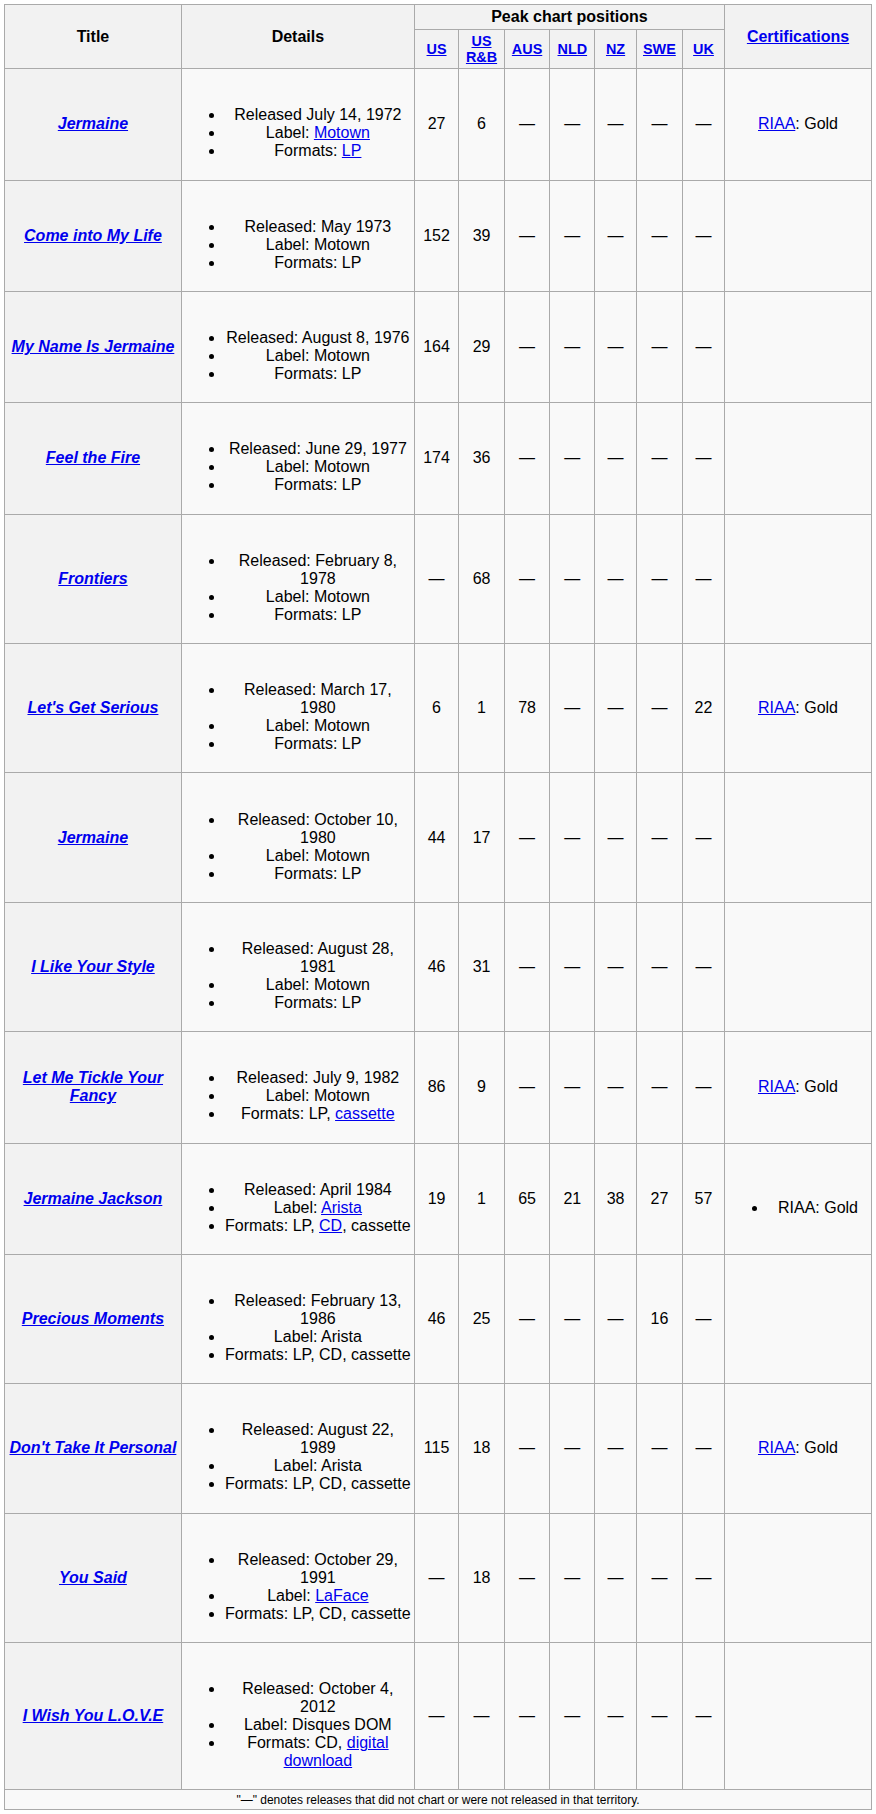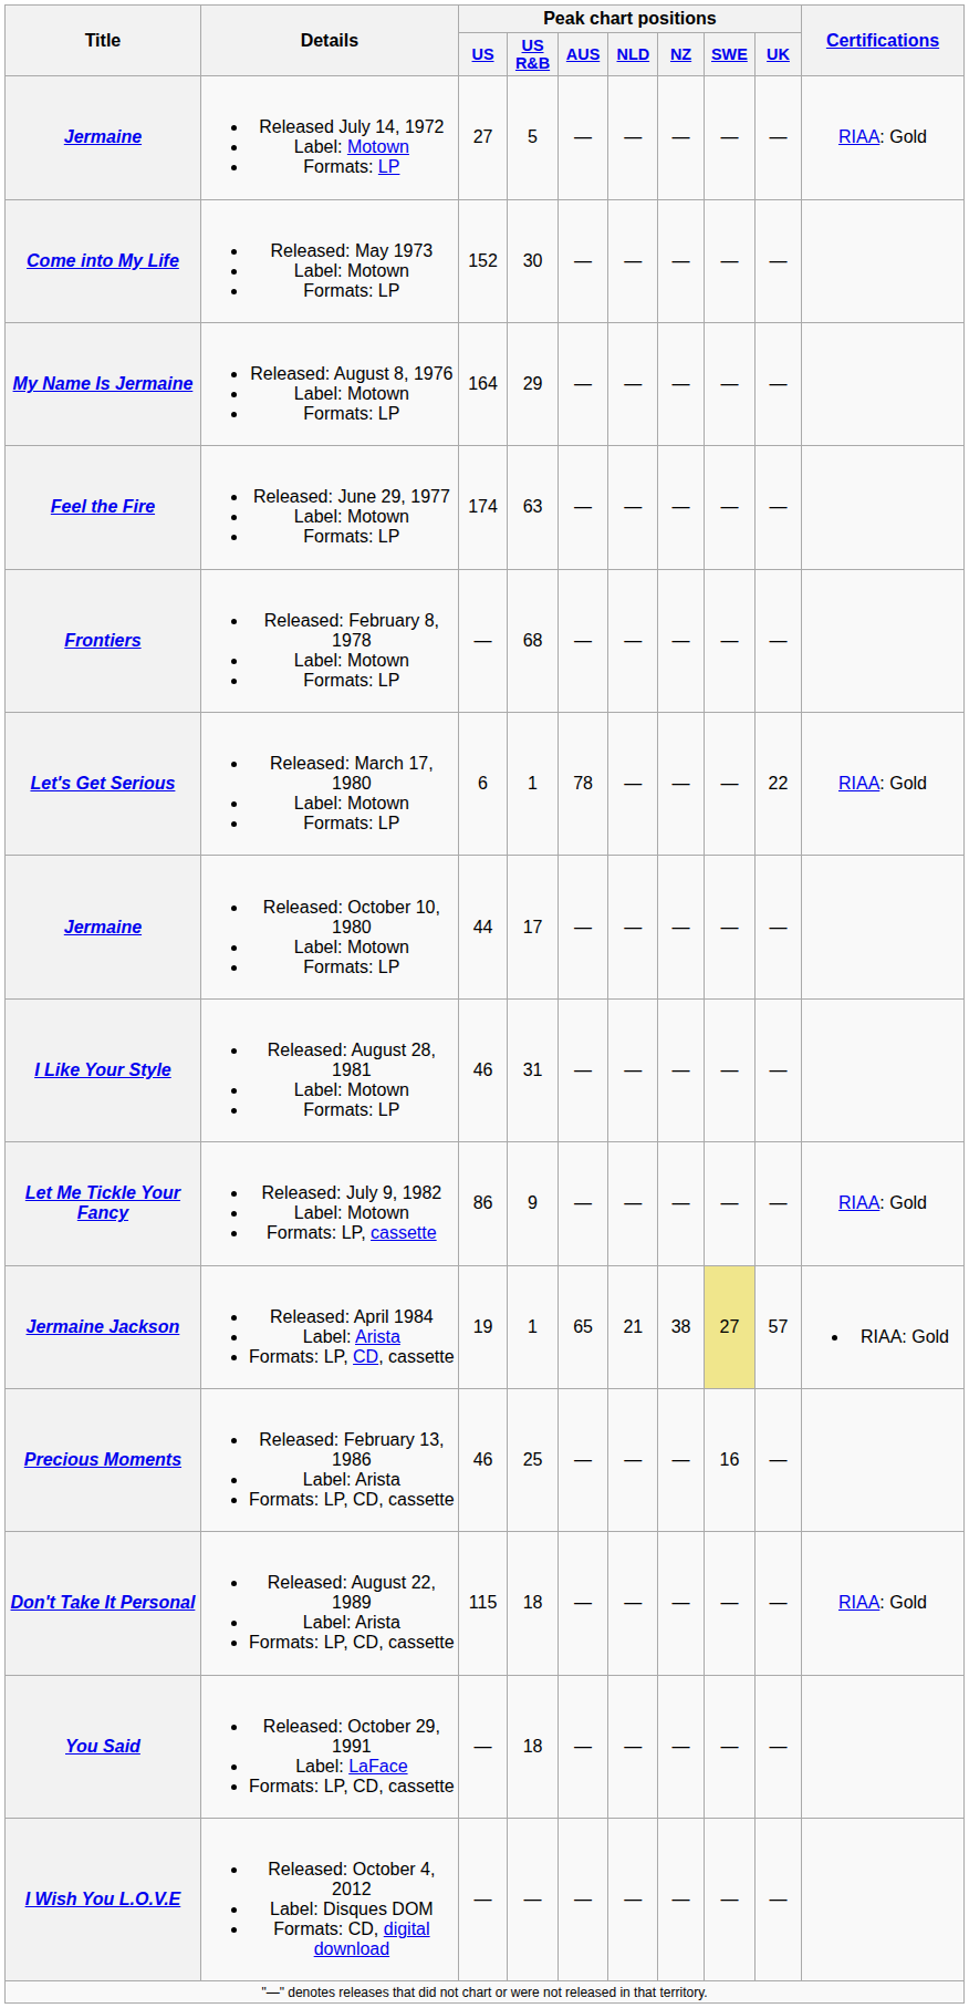 <table class="wikitable plainrowheaders" style="text-align:center;">
 <tr>
 <th scope="col" rowspan="2" style="width:14em;">Title</th>
 <th scope="col" rowspan="2" style="width:18em;">Details</th>
 <th scope="col" colspan="7">Peak chart positions</th>
 <th scope="col" rowspan="2" style="width:10em;"><a href='#'>Certifications</a></th>
 </tr>
 <tr>
 <th scope="col" style="width:3em;font-size:90%;"><a href='#'>US</a><br></th>
 <th scope="col" style="width:3em;font-size:90%;"><a href='#'>US R&B</a><br></th>
 <th scope="col" style="width:3em;font-size:90%;"><a href='#'>AUS</a><br></th>
 <th scope="col" style="width:3em;font-size:90%;"><a href='#'>NLD</a><br></th>
 <th scope="col" style="width:3em;font-size:90%;"><a href='#'>NZ</a><br></th>
 <th scope="col" style="width:3em;font-size:90%;"><a href='#'>SWE</a><br></th>
 <th scope="col" style="width:3em;font-size:90%;"><a href='#'>UK</a><br></th>
 </tr>
 <tr>
 <th scope="row"><em><a href='#'>Jermaine</a></em></th>
 <td><br><ul><li>Released July 14, 1972</li><li>Label: <a href='#'>Motown</a></li><li>Formats: <a href='#'>LP</a></li></ul></td>
 <td>27</td>
-<td>6</td>
+<td>5</td>
 <td>—</td>
 <td>—</td>
 <td>—</td>
 <td>—</td>
 <td>—</td>
 <td><a href='#'>RIAA</a>: Gold</td>
 </tr>
 <tr>
 <th scope="row"><em><a href='#'>Come into My Life</a></em></th>
 <td><br><ul><li>Released: May 1973</li><li>Label: Motown</li><li>Formats: LP</li></ul></td>
 <td>152</td>
-<td>39</td>
+<td>30</td>
 <td>—</td>
 <td>—</td>
 <td>—</td>
 <td>—</td>
 <td>—</td>
 <td></td>
 </tr>
 <tr>
 <th scope="row"><em><a href='#'>My Name Is Jermaine</a></em></th>
 <td><br><ul><li>Released: August 8, 1976</li><li>Label: Motown</li><li>Formats: LP</li></ul></td>
 <td>164</td>
 <td>29</td>
 <td>—</td>
 <td>—</td>
 <td>—</td>
 <td>—</td>
 <td>—</td>
 <td></td>
 </tr>
 <tr>
 <th scope="row"><em><a href='#'>Feel the Fire</a></em></th>
 <td><br><ul><li>Released: June 29, 1977</li><li>Label: Motown</li><li>Formats: LP</li></ul></td>
 <td>174</td>
-<td>36</td>
+<td>63</td>
 <td>—</td>
 <td>—</td>
 <td>—</td>
 <td>—</td>
 <td>—</td>
 <td></td>
 </tr>
 <tr>
 <th scope="row"><em><a href='#'>Frontiers</a></em></th>
 <td><br><ul><li>Released: February 8, 1978</li><li>Label: Motown</li><li>Formats: LP</li></ul></td>
 <td>—</td>
 <td>68</td>
 <td>—</td>
 <td>—</td>
 <td>—</td>
 <td>—</td>
 <td>—</td>
 <td></td>
 </tr>
 <tr>
 <th scope="row"><em><a href='#'>Let's Get Serious</a></em></th>
 <td><br><ul><li>Released: March 17, 1980</li><li>Label: Motown</li><li>Formats: LP</li></ul></td>
 <td>6</td>
 <td>1</td>
 <td>78</td>
 <td>—</td>
 <td>—</td>
 <td>—</td>
 <td>22</td>
 <td><a href='#'>RIAA</a>: Gold</td>
 </tr>
 <tr>
 <th scope="row"><em><a href='#'>Jermaine</a></em></th>
 <td><br><ul><li>Released: October 10, 1980</li><li>Label: Motown</li><li>Formats: LP</li></ul></td>
 <td>44</td>
 <td>17</td>
 <td>—</td>
 <td>—</td>
 <td>—</td>
 <td>—</td>
 <td>—</td>
 <td></td>
 </tr>
 <tr>
 <th scope="row"><em><a href='#'>I Like Your Style</a></em></th>
 <td><br><ul><li>Released:	August 28, 1981</li><li>Label: Motown</li><li>Formats: LP</li></ul></td>
 <td>46</td>
 <td>31</td>
 <td>—</td>
 <td>—</td>
 <td>—</td>
 <td>—</td>
 <td>—</td>
 <td></td>
 </tr>
 <tr>
 <th scope="row"><em><a href='#'>Let Me Tickle Your Fancy</a></em></th>
 <td><br><ul><li>Released: July 9, 1982</li><li>Label: Motown</li><li>Formats: LP, <a href='#'>cassette</a></li></ul></td>
 <td>86</td>
 <td>9</td>
 <td>—</td>
 <td>—</td>
 <td>—</td>
 <td>—</td>
 <td>—</td>
 <td><a href='#'>RIAA</a>: Gold</td>
 </tr>
 <tr>
 <th scope="row"><em><a href='#'>Jermaine Jackson</a></em></th>
 <td><br><ul><li>Released: April 1984</li><li>Label: <a href='#'>Arista</a></li><li>Formats: LP, <a href='#'>CD</a>, cassette</li></ul></td>
 <td>19</td>
 <td>1</td>
 <td>65</td>
 <td>21</td>
 <td>38</td>
-<td>27</td>
+<td style="background: khaki;">27</td>
 <td>57</td>
 <td><br><ul><li>RIAA: Gold</li></ul></td>
 </tr>
 <tr>
 <th scope="row"><em><a href='#'>Precious Moments</a></em></th>
 <td><br><ul><li>Released: February 13, 1986</li><li>Label: Arista</li><li>Formats: LP, CD, cassette</li></ul></td>
 <td>46</td>
 <td>25</td>
 <td>—</td>
 <td>—</td>
 <td>—</td>
 <td>16</td>
 <td>—</td>
 <td></td>
 </tr>
 <tr>
 <th scope="row"><em><a href='#'>Don't Take It Personal</a></em></th>
 <td><br><ul><li>Released: August 22, 1989</li><li>Label: Arista</li><li>Formats: LP, CD, cassette</li></ul></td>
 <td>115</td>
 <td>18</td>
 <td>—</td>
 <td>—</td>
 <td>—</td>
 <td>—</td>
 <td>—</td>
 <td><a href='#'>RIAA</a>: Gold</td>
 </tr>
 <tr>
 <th scope="row"><em><a href='#'>You Said</a></em></th>
 <td><br><ul><li>Released: October 29, 1991</li><li>Label: <a href='#'>LaFace</a></li><li>Formats: LP, CD, cassette</li></ul></td>
 <td>—</td>
 <td>18</td>
 <td>—</td>
 <td>—</td>
 <td>—</td>
 <td>—</td>
 <td>—</td>
 <td></td>
 </tr>
 <tr>
 <th scope="row"><em><a href='#'>I Wish You L.O.V.E</a></em></th>
 <td><br><ul><li>Released: October 4, 2012</li><li>Label: Disques DOM</li><li>Formats: CD, <a href='#'>digital download</a></li></ul></td>
 <td>—</td>
 <td>—</td>
 <td>—</td>
 <td>—</td>
 <td>—</td>
 <td>—</td>
 <td>—</td>
 <td></td>
 </tr>
 <tr>
 <td colspan="10" style="text-align:center; font-size:9pt;">"—" denotes releases that did not chart or were not released in that territory.</td>
 </tr>
 </table>
